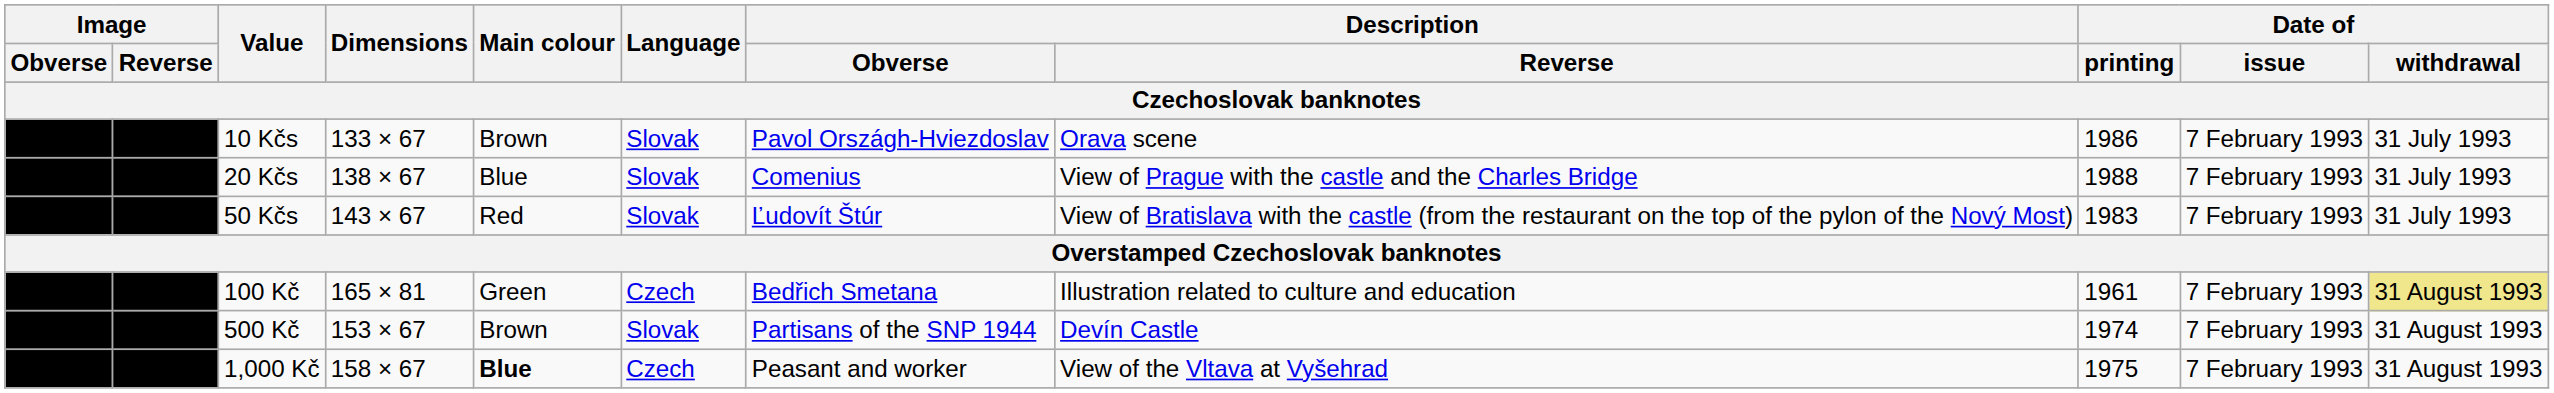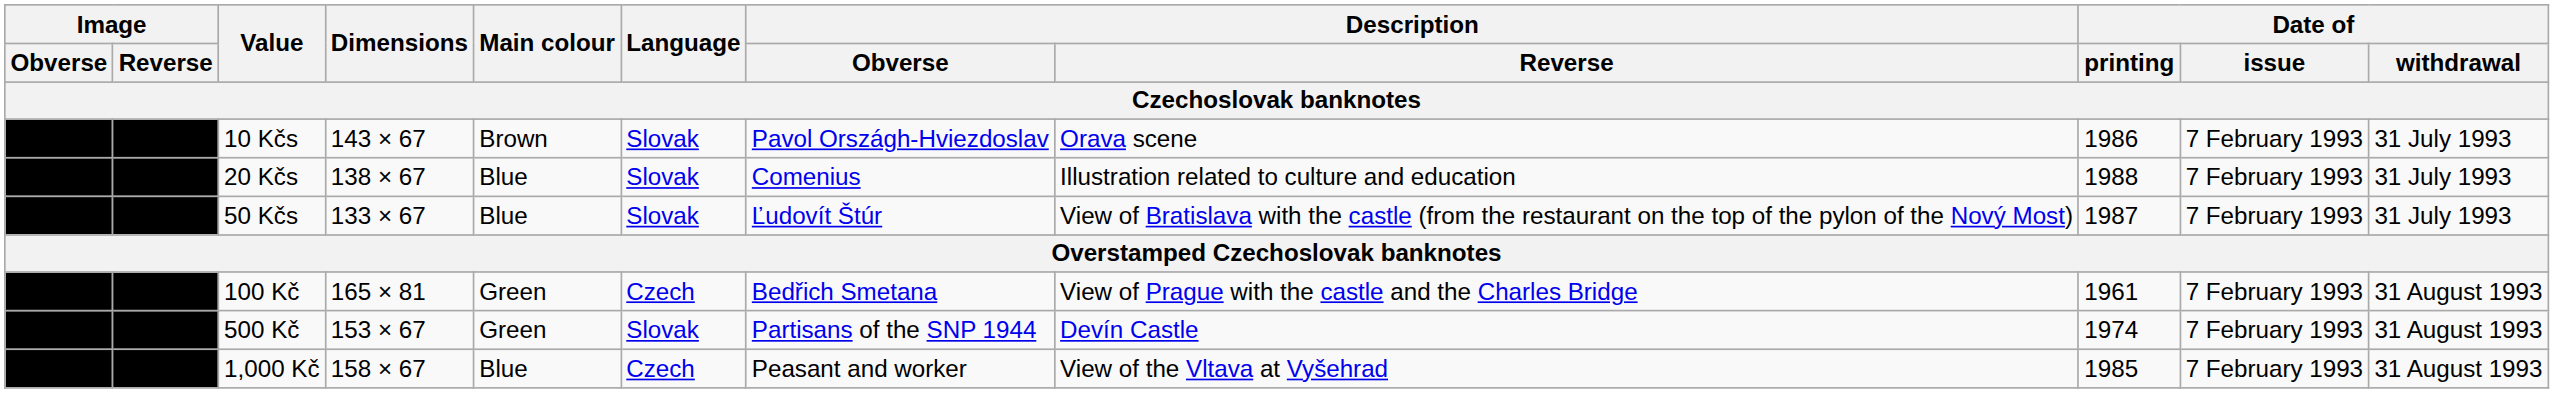 <table class="wikitable" style="font-size: 90%">
 <tr>
 <th colspan=2>Image</th>
 <th rowspan="2">Value</th>
 <th rowspan="2">Dimensions</th>
 <th rowspan="2">Main colour</th>
 <th rowspan="2">Language</th>
 <th colspan=2>Description</th>
 <th colspan="3">Date of</th>
 </tr>
 <tr>
 <th>Obverse</th>
 <th>Reverse</th>
 <th>Obverse</th>
 <th>Reverse</th>
 <th>printing</th>
 <th>issue</th>
 <th>withdrawal</th>
 </tr>
 <tr>
 <th colspan="11">Czechoslovak banknotes</th>
 </tr>
 <tr>
 <td align="center" bgcolor="#000000"></td>
 <td align="center" bgcolor="#000000"></td>
 <td>10 Kčs</td>
-<td>133 × 67</td>
+<td>143 × 67</td>
 <td>Brown</td>
 <td><a href='#'>Slovak</a></td>
 <td><a href='#'>Pavol Országh-Hviezdoslav</a></td>
 <td><a href='#'>Orava</a> scene</td>
 <td>1986</td>
 <td>7 February 1993</td>
 <td>31 July 1993</td>
 </tr>
 <tr>
 <td align="center" bgcolor="#000000"></td>
 <td align="center" bgcolor="#000000"></td>
 <td>20 Kčs</td>
 <td>138 × 67</td>
 <td>Blue</td>
 <td><a href='#'>Slovak</a></td>
 <td><a href='#'>Comenius</a></td>
-<td>View of <a href='#'>Prague</a> with the <a href='#'>castle</a> and the <a href='#'>Charles Bridge</a></td>
+<td>Illustration related to culture and education</td>
 <td>1988</td>
 <td>7 February 1993</td>
 <td>31 July 1993</td>
 </tr>
 <tr>
 <td align="center" bgcolor="#000000"></td>
 <td align="center" bgcolor="#000000"></td>
 <td>50 Kčs</td>
-<td>143 × 67</td>
-<td>Red</td>
+<td>133 × 67</td>
+<td>Blue</td>
 <td><a href='#'>Slovak</a></td>
 <td><a href='#'>Ľudovít Štúr</a></td>
 <td>View of <a href='#'>Bratislava</a> with the <a href='#'>castle</a> (from the restaurant on the top of the pylon of the <a href='#'>Nový Most</a>)</td>
-<td>1983</td>
+<td>1987</td>
 <td>7 February 1993</td>
 <td>31 July 1993</td>
 </tr>
 <tr>
 <th colspan="11">Overstamped Czechoslovak banknotes</th>
 </tr>
 <tr>
 <td align="center" bgcolor="#000000"></td>
 <td align="center" bgcolor="#000000"></td>
 <td>100 Kč</td>
 <td>165 × 81</td>
 <td>Green</td>
 <td><a href='#'>Czech</a></td>
 <td><a href='#'>Bedřich Smetana</a></td>
-<td>Illustration related to culture and education</td>
+<td>View of <a href='#'>Prague</a> with the <a href='#'>castle</a> and the <a href='#'>Charles Bridge</a></td>
 <td>1961</td>
 <td>7 February 1993</td>
-<td style="background: khaki;">31 August 1993</td>
+<td>31 August 1993</td>
 </tr>
 <tr>
 <td align="center" bgcolor="#000000"></td>
 <td align="center" bgcolor="#000000"></td>
 <td>500 Kč</td>
 <td>153 × 67</td>
-<td>Brown</td>
+<td>Green</td>
 <td><a href='#'>Slovak</a></td>
 <td><a href='#'>Partisans</a> of the <a href='#'>SNP 1944</a></td>
 <td><a href='#'>Devín Castle</a></td>
 <td>1974</td>
 <td>7 February 1993</td>
 <td>31 August 1993</td>
 </tr>
 <tr>
 <td align="center" bgcolor="#000000"></td>
 <td align="center" bgcolor="#000000"></td>
 <td>1,000 Kč</td>
 <td>158 × 67</td>
-<td><strong>Blue</strong></td>
+<td>Blue</td>
 <td><a href='#'>Czech</a></td>
 <td>Peasant and worker</td>
 <td>View of the <a href='#'>Vltava</a> at <a href='#'>Vyšehrad</a></td>
-<td>1975</td>
+<td>1985</td>
 <td>7 February 1993</td>
 <td>31 August 1993</td>
 </tr>
 </table>
